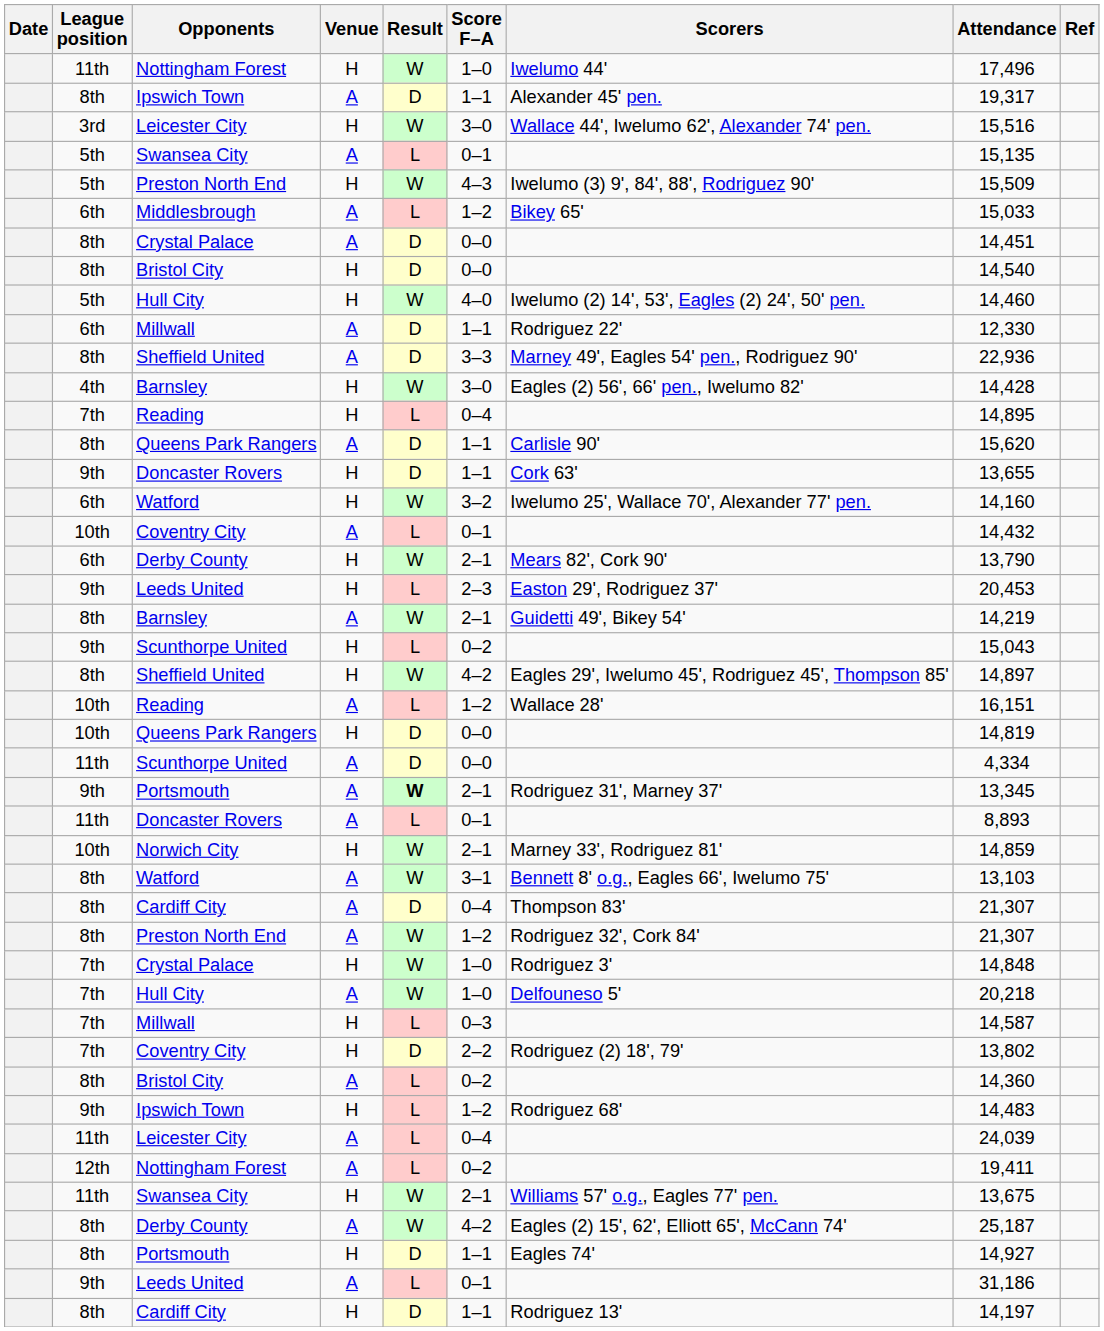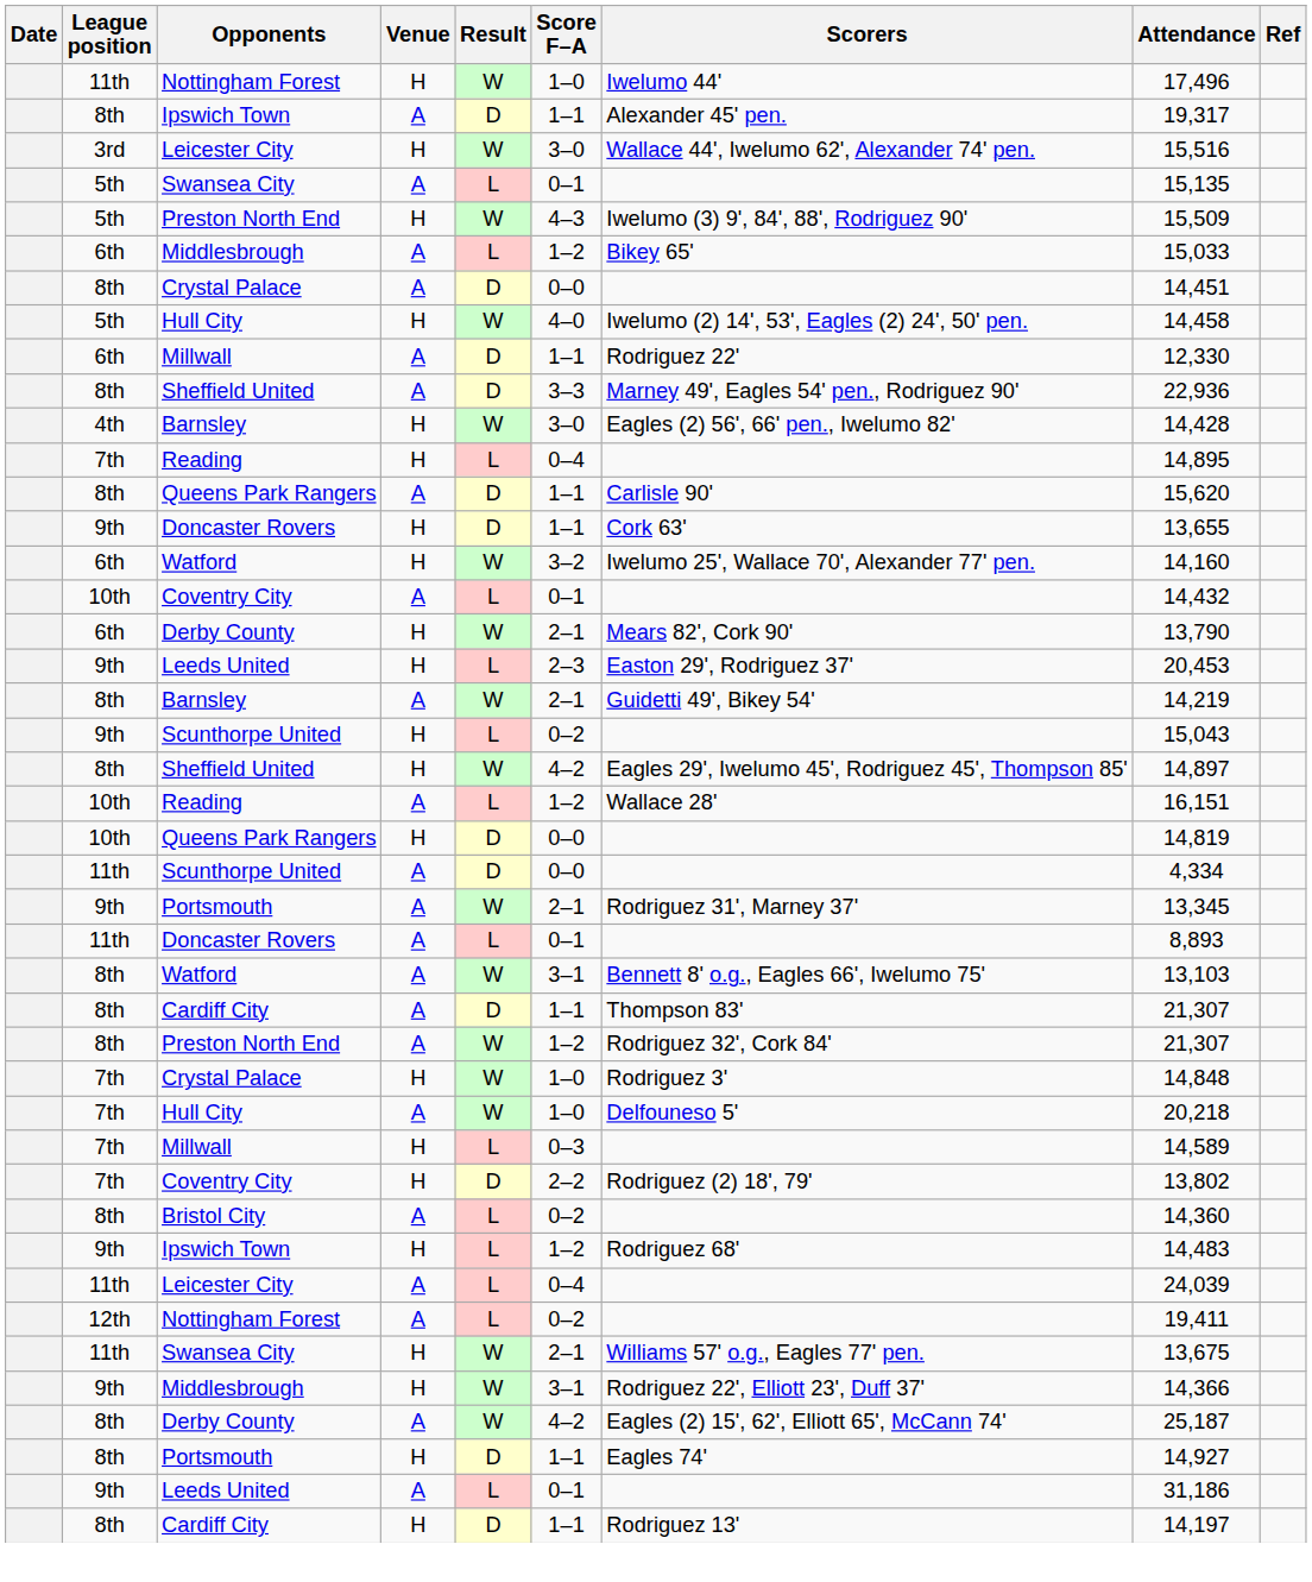 <table class="wikitable plainrowheaders sortable" style="text-align:center">
 <tr>
 <th scope="col">Date</th>
 <th scope="col">League<br>position</th>
 <th scope="col">Opponents</th>
 <th scope="col">Venue</th>
 <th scope="col">Result</th>
 <th scope="col">Score<br>F–A</th>
 <th scope="col" class="unsortable">Scorers</th>
 <th scope="col">Attendance</th>
 <th scope="col" class="unsortable">Ref</th>
 </tr>
 <tr>
 <th scope="row"></th>
 <td>11th</td>
 <td align="left"><a href='#'>Nottingham Forest</a></td>
 <td>H</td>
 <td bgcolor="#ccffcc">W</td>
 <td>1–0</td>
 <td align="left"><a href='#'>Iwelumo</a> 44'</td>
 <td>17,496</td>
 <td></td>
 </tr>
 <tr>
 <th scope="row"></th>
 <td>8th</td>
 <td align="left"><a href='#'>Ipswich Town</a></td>
 <td><a href='#'>A</a></td>
 <td bgcolor="#ffffcc">D</td>
 <td>1–1</td>
 <td align="left">Alexander 45' <a href='#'>pen.</a></td>
 <td>19,317</td>
 <td></td>
 </tr>
 <tr>
 <th scope="row"></th>
 <td>3rd</td>
 <td align="left"><a href='#'>Leicester City</a></td>
 <td>H</td>
 <td bgcolor="#ccffcc">W</td>
 <td>3–0</td>
 <td align="left"><a href='#'>Wallace</a> 44', Iwelumo 62', <a href='#'>Alexander</a> 74' <a href='#'>pen.</a></td>
 <td>15,516</td>
 <td></td>
 </tr>
 <tr>
 <th scope="row"></th>
 <td>5th</td>
 <td align="left"><a href='#'>Swansea City</a></td>
 <td><a href='#'>A</a></td>
 <td bgcolor="#ffcccc">L</td>
 <td>0–1</td>
 <td align="left"></td>
 <td>15,135</td>
 <td></td>
 </tr>
 <tr>
 <th scope="row"></th>
 <td>5th</td>
 <td align="left"><a href='#'>Preston North End</a></td>
 <td>H</td>
 <td bgcolor="#ccffcc">W</td>
 <td>4–3</td>
 <td align="left">Iwelumo (3) 9', 84', 88', <a href='#'>Rodriguez</a> 90'</td>
 <td>15,509</td>
 <td></td>
 </tr>
 <tr>
 <th scope="row"></th>
 <td>6th</td>
 <td align="left"><a href='#'>Middlesbrough</a></td>
 <td><a href='#'>A</a></td>
 <td bgcolor="#ffcccc">L</td>
 <td>1–2</td>
 <td align="left"><a href='#'>Bikey</a> 65'</td>
 <td>15,033</td>
 <td></td>
 </tr>
 <tr>
 <th scope="row"></th>
 <td>8th</td>
 <td align="left"><a href='#'>Crystal Palace</a></td>
 <td><a href='#'>A</a></td>
 <td bgcolor="#ffffcc">D</td>
 <td>0–0</td>
 <td align="left"></td>
 <td>14,451</td>
 <td></td>
 </tr>
 <tr>
 <th scope="row"></th>
-<td>8th</td>
-<td align="left"><a href='#'>Bristol City</a></td>
-<td>H</td>
-<td bgcolor="#ffffcc">D</td>
-<td>0–0</td>
-<td align="left"></td>
-<td>14,540</td>
-<td></td>
-</tr>
-<tr>
-<th scope="row"></th>
 <td>5th</td>
 <td align="left"><a href='#'>Hull City</a></td>
 <td>H</td>
 <td bgcolor="#ccffcc">W</td>
 <td>4–0</td>
 <td align="left">Iwelumo (2) 14', 53', <a href='#'>Eagles</a> (2) 24', 50' <a href='#'>pen.</a></td>
-<td>14,460</td>
+<td>14,458</td>
 <td></td>
 </tr>
 <tr>
 <th scope="row"></th>
 <td>6th</td>
 <td align="left"><a href='#'>Millwall</a></td>
 <td><a href='#'>A</a></td>
 <td bgcolor="#ffffcc">D</td>
 <td>1–1</td>
 <td align="left">Rodriguez 22'</td>
 <td>12,330</td>
 <td></td>
 </tr>
 <tr>
 <th scope="row"></th>
 <td>8th</td>
 <td align="left"><a href='#'>Sheffield United</a></td>
 <td><a href='#'>A</a></td>
 <td bgcolor="#ffffcc">D</td>
 <td>3–3</td>
 <td align="left"><a href='#'>Marney</a> 49', Eagles 54' <a href='#'>pen.</a>, Rodriguez 90'</td>
 <td>22,936</td>
 <td></td>
 </tr>
 <tr>
 <th scope="row"></th>
 <td>4th</td>
 <td align="left"><a href='#'>Barnsley</a></td>
 <td>H</td>
 <td bgcolor="#ccffcc">W</td>
 <td>3–0</td>
 <td align="left">Eagles (2) 56', 66' <a href='#'>pen.</a>, Iwelumo 82'</td>
 <td>14,428</td>
 <td></td>
 </tr>
 <tr>
 <th scope="row"></th>
 <td>7th</td>
 <td align="left"><a href='#'>Reading</a></td>
 <td>H</td>
 <td bgcolor="#ffcccc">L</td>
 <td>0–4</td>
 <td align="left"></td>
 <td>14,895</td>
 <td></td>
 </tr>
 <tr>
 <th scope="row"></th>
 <td>8th</td>
 <td align="left"><a href='#'>Queens Park Rangers</a></td>
 <td><a href='#'>A</a></td>
 <td bgcolor="#ffffcc">D</td>
 <td>1–1</td>
 <td align="left"><a href='#'>Carlisle</a> 90'</td>
 <td>15,620</td>
 <td></td>
 </tr>
 <tr>
 <th scope="row"></th>
 <td>9th</td>
 <td align="left"><a href='#'>Doncaster Rovers</a></td>
 <td>H</td>
 <td bgcolor="#ffffcc">D</td>
 <td>1–1</td>
 <td align="left"><a href='#'>Cork</a> 63'</td>
 <td>13,655</td>
 <td></td>
 </tr>
 <tr>
 <th scope="row"></th>
 <td>6th</td>
 <td align="left"><a href='#'>Watford</a></td>
 <td>H</td>
 <td bgcolor="#ccffcc">W</td>
 <td>3–2</td>
 <td align="left">Iwelumo 25', Wallace 70', Alexander 77' <a href='#'>pen.</a></td>
 <td>14,160</td>
 <td></td>
 </tr>
 <tr>
 <th scope="row"></th>
 <td>10th</td>
 <td align="left"><a href='#'>Coventry City</a></td>
 <td><a href='#'>A</a></td>
 <td bgcolor="#ffcccc">L</td>
 <td>0–1</td>
 <td align="left"></td>
 <td>14,432</td>
 <td></td>
 </tr>
 <tr>
 <th scope="row"></th>
 <td>6th</td>
 <td align="left"><a href='#'>Derby County</a></td>
 <td>H</td>
 <td bgcolor="#ccffcc">W</td>
 <td>2–1</td>
 <td align="left"><a href='#'>Mears</a> 82', Cork 90'</td>
 <td>13,790</td>
 <td></td>
 </tr>
 <tr>
 <th scope="row"></th>
 <td>9th</td>
 <td align="left"><a href='#'>Leeds United</a></td>
 <td>H</td>
 <td bgcolor="#ffcccc">L</td>
 <td>2–3</td>
 <td align="left"><a href='#'>Easton</a> 29', Rodriguez 37'</td>
 <td>20,453</td>
 <td></td>
 </tr>
 <tr>
 <th scope="row"></th>
 <td>8th</td>
 <td align="left"><a href='#'>Barnsley</a></td>
 <td><a href='#'>A</a></td>
 <td bgcolor="#ccffcc">W</td>
 <td>2–1</td>
 <td align="left"><a href='#'>Guidetti</a> 49', Bikey 54'</td>
 <td>14,219</td>
 <td></td>
 </tr>
 <tr>
 <th scope="row"></th>
 <td>9th</td>
 <td align="left"><a href='#'>Scunthorpe United</a></td>
 <td>H</td>
 <td bgcolor="#ffcccc">L</td>
 <td>0–2</td>
 <td align="left"></td>
 <td>15,043</td>
 <td></td>
 </tr>
 <tr>
 <th scope="row"></th>
 <td>8th</td>
 <td align="left"><a href='#'>Sheffield United</a></td>
 <td>H</td>
 <td bgcolor="#ccffcc">W</td>
 <td>4–2</td>
 <td align="left">Eagles 29', Iwelumo 45', Rodriguez 45', <a href='#'>Thompson</a> 85'</td>
 <td>14,897</td>
 <td></td>
 </tr>
 <tr>
 <th scope="row"></th>
 <td>10th</td>
 <td align="left"><a href='#'>Reading</a></td>
 <td><a href='#'>A</a></td>
 <td bgcolor="#ffcccc">L</td>
 <td>1–2</td>
 <td align="left">Wallace 28'</td>
 <td>16,151</td>
 <td></td>
 </tr>
 <tr>
 <th scope="row"></th>
 <td>10th</td>
 <td align="left"><a href='#'>Queens Park Rangers</a></td>
 <td>H</td>
 <td bgcolor="#ffffcc">D</td>
 <td>0–0</td>
 <td align="left"></td>
 <td>14,819</td>
 <td></td>
 </tr>
 <tr>
 <th scope="row"></th>
 <td>11th</td>
 <td align="left"><a href='#'>Scunthorpe United</a></td>
 <td><a href='#'>A</a></td>
 <td bgcolor="#ffffcc">D</td>
 <td>0–0</td>
 <td align="left"></td>
 <td>4,334</td>
 <td></td>
 </tr>
 <tr>
 <th scope="row"></th>
 <td>9th</td>
 <td align="left"><a href='#'>Portsmouth</a></td>
 <td><a href='#'>A</a></td>
-<td bgcolor="#ccffcc"><strong>W</strong></td>
+<td bgcolor="#ccffcc">W</td>
 <td>2–1</td>
 <td align="left">Rodriguez 31', Marney 37'</td>
 <td>13,345</td>
 <td></td>
 </tr>
 <tr>
 <th scope="row"></th>
 <td>11th</td>
 <td align="left"><a href='#'>Doncaster Rovers</a></td>
 <td><a href='#'>A</a></td>
 <td bgcolor="#ffcccc">L</td>
 <td>0–1</td>
 <td align="left"></td>
 <td>8,893</td>
-<td></td>
-</tr>
-<tr>
-<th scope="row"></th>
-<td>10th</td>
-<td align="left"><a href='#'>Norwich City</a></td>
-<td>H</td>
-<td bgcolor="#ccffcc">W</td>
-<td>2–1</td>
-<td align="left">Marney 33', Rodriguez 81'</td>
-<td>14,859</td>
 <td></td>
 </tr>
 <tr>
 <th scope="row"></th>
 <td>8th</td>
 <td align="left"><a href='#'>Watford</a></td>
 <td><a href='#'>A</a></td>
 <td bgcolor="#ccffcc">W</td>
 <td>3–1</td>
 <td align="left"><a href='#'>Bennett</a> 8' <a href='#'>o.g.</a>, Eagles 66', Iwelumo 75'</td>
 <td>13,103</td>
 <td></td>
 </tr>
 <tr>
 <th scope="row"></th>
 <td>8th</td>
 <td align="left"><a href='#'>Cardiff City</a></td>
 <td><a href='#'>A</a></td>
 <td bgcolor="#ffffcc">D</td>
-<td>0–4</td>
+<td>1–1</td>
 <td align="left">Thompson 83'</td>
 <td>21,307</td>
 <td></td>
 </tr>
 <tr>
 <th scope="row"></th>
 <td>8th</td>
 <td align="left"><a href='#'>Preston North End</a></td>
 <td><a href='#'>A</a></td>
 <td bgcolor="#ccffcc">W</td>
 <td>1–2</td>
 <td align="left">Rodriguez 32', Cork 84'</td>
 <td>21,307</td>
 <td></td>
 </tr>
 <tr>
 <th scope="row"></th>
 <td>7th</td>
 <td align="left"><a href='#'>Crystal Palace</a></td>
 <td>H</td>
 <td bgcolor="#ccffcc">W</td>
 <td>1–0</td>
 <td align="left">Rodriguez 3'</td>
 <td>14,848</td>
 <td></td>
 </tr>
 <tr>
 <th scope="row"></th>
 <td>7th</td>
 <td align="left"><a href='#'>Hull City</a></td>
 <td><a href='#'>A</a></td>
 <td bgcolor="#ccffcc">W</td>
 <td>1–0</td>
 <td align="left"><a href='#'>Delfouneso</a> 5'</td>
 <td>20,218</td>
 <td></td>
 </tr>
 <tr>
 <th scope="row"></th>
 <td>7th</td>
 <td align="left"><a href='#'>Millwall</a></td>
 <td>H</td>
 <td bgcolor="#ffcccc">L</td>
 <td>0–3</td>
 <td align="left"></td>
-<td>14,587</td>
+<td>14,589</td>
 <td></td>
 </tr>
 <tr>
 <th scope="row"></th>
 <td>7th</td>
 <td align="left"><a href='#'>Coventry City</a></td>
 <td>H</td>
 <td bgcolor="#ffffcc">D</td>
 <td>2–2</td>
 <td align="left">Rodriguez (2) 18', 79'</td>
 <td>13,802</td>
 <td></td>
 </tr>
 <tr>
 <th scope="row"></th>
 <td>8th</td>
 <td align="left"><a href='#'>Bristol City</a></td>
 <td><a href='#'>A</a></td>
 <td bgcolor="#ffcccc">L</td>
 <td>0–2</td>
 <td align="left"></td>
 <td>14,360</td>
 <td></td>
 </tr>
 <tr>
 <th scope="row"></th>
 <td>9th</td>
 <td align="left"><a href='#'>Ipswich Town</a></td>
 <td>H</td>
 <td bgcolor="#ffcccc">L</td>
 <td>1–2</td>
 <td align="left">Rodriguez 68'</td>
 <td>14,483</td>
 <td></td>
 </tr>
 <tr>
 <th scope="row"></th>
 <td>11th</td>
 <td align="left"><a href='#'>Leicester City</a></td>
 <td><a href='#'>A</a></td>
 <td bgcolor="#ffcccc">L</td>
 <td>0–4</td>
 <td align="left"></td>
 <td>24,039</td>
 <td></td>
 </tr>
 <tr>
 <th scope="row"></th>
 <td>12th</td>
 <td align="left"><a href='#'>Nottingham Forest</a></td>
 <td><a href='#'>A</a></td>
 <td bgcolor="#ffcccc">L</td>
 <td>0–2</td>
 <td align="left"></td>
 <td>19,411</td>
 <td></td>
 </tr>
 <tr>
 <th scope="row"></th>
 <td>11th</td>
 <td align="left"><a href='#'>Swansea City</a></td>
 <td>H</td>
 <td bgcolor="#ccffcc">W</td>
 <td>2–1</td>
 <td align="left"><a href='#'>Williams</a> 57' <a href='#'>o.g.</a>, Eagles 77' <a href='#'>pen.</a></td>
 <td>13,675</td>
 <td></td>
 </tr>
 <tr>
 <th scope="row"></th>
+<td>9th</td>
+<td align="left"><a href='#'>Middlesbrough</a></td>
+<td>H</td>
+<td bgcolor="#ccffcc">W</td>
+<td>3–1</td>
+<td align="left">Rodriguez 22', <a href='#'>Elliott</a> 23', <a href='#'>Duff</a> 37'</td>
+<td>14,366</td>
+<td></td>
+</tr>
+<tr>
+<th scope="row"></th>
 <td>8th</td>
 <td align="left"><a href='#'>Derby County</a></td>
 <td><a href='#'>A</a></td>
 <td bgcolor="#ccffcc">W</td>
 <td>4–2</td>
 <td align="left">Eagles (2) 15', 62', Elliott 65', <a href='#'>McCann</a> 74'</td>
 <td>25,187</td>
 <td></td>
 </tr>
 <tr>
 <th scope="row"></th>
 <td>8th</td>
 <td align="left"><a href='#'>Portsmouth</a></td>
 <td>H</td>
 <td bgcolor="#ffffcc">D</td>
 <td>1–1</td>
 <td align="left">Eagles 74'</td>
 <td>14,927</td>
 <td></td>
 </tr>
 <tr>
 <th scope="row"></th>
 <td>9th</td>
 <td align="left"><a href='#'>Leeds United</a></td>
 <td><a href='#'>A</a></td>
 <td bgcolor="#ffcccc">L</td>
 <td>0–1</td>
 <td align="left"></td>
 <td>31,186</td>
 <td></td>
 </tr>
 <tr>
 <th scope="row"></th>
 <td>8th</td>
 <td align="left"><a href='#'>Cardiff City</a></td>
 <td>H</td>
 <td bgcolor="#ffffcc">D</td>
 <td>1–1</td>
 <td align="left">Rodriguez 13'</td>
 <td>14,197</td>
 <td></td>
 </tr>
 </table>
